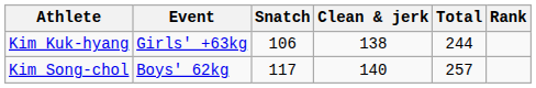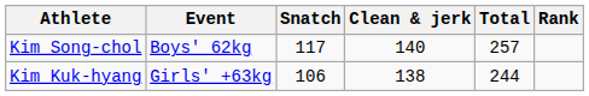 <table class="wikitable" style="font-size:90%">
 <tr>
 <th>Athlete</th>
 <th>Event</th>
 <th>Snatch</th>
 <th>Clean & jerk</th>
 <th>Total</th>
 <th>Rank</th>
 </tr>
 <tr>
+<td><a href='#'>Kim Song-chol</a></td>
+<td><a href='#'>Boys' 62kg</a></td>
+<td align=center>117</td>
+<td align=center>140</td>
+<td align=center>257</td>
+<td align=center></td>
+</tr>
+<tr>
 <td><a href='#'>Kim Kuk-hyang</a></td>
 <td><a href='#'>Girls' +63kg</a></td>
 <td align=center>106</td>
 <td align=center>138</td>
 <td align=center>244</td>
 <td align=center></td>
 </tr>
-<tr>
-<td><a href='#'>Kim Song-chol</a></td>
-<td><a href='#'>Boys' 62kg</a></td>
-<td align=center>117</td>
-<td align=center>140</td>
-<td align=center>257</td>
-<td align=center></td>
-</tr>
 </table>
